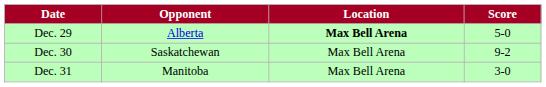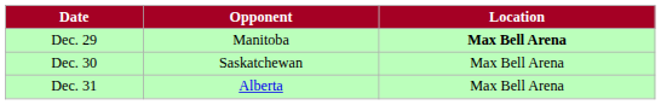 <table class="wikitable" width="80%">
 <tr align="center"  style=" background:#A50024;color:#FFFFFF;">
 <td><strong>Date</strong></td>
 <td><strong>Opponent</strong></td>
 <td><strong>Location</strong></td>
-<td><strong>Score</strong></td>
 </tr>
 <tr align="center" bgcolor="bbffbb">
 <td>Dec. 29</td>
-<td><a href='#'>Alberta</a></td>
+<td>Manitoba</td>
 <td><strong>Max Bell Arena</strong></td>
-<td>5-0</td>
 </tr>
 <tr align="center" bgcolor="bbffbb">
 <td>Dec. 30</td>
 <td>Saskatchewan</td>
 <td>Max Bell Arena</td>
-<td>9-2</td>
 </tr>
 <tr align="center" bgcolor="bbffbb">
 <td>Dec. 31</td>
-<td>Manitoba</td>
+<td><a href='#'>Alberta</a></td>
 <td>Max Bell Arena</td>
-<td>3-0</td>
 </tr>
 </table>
